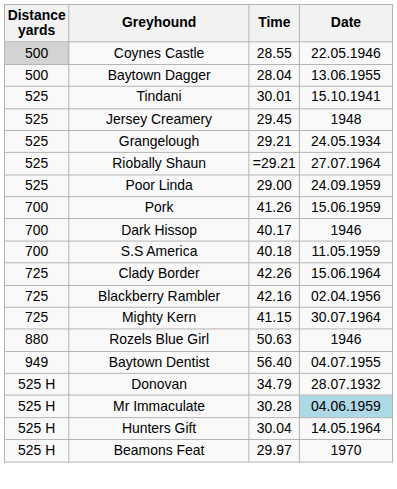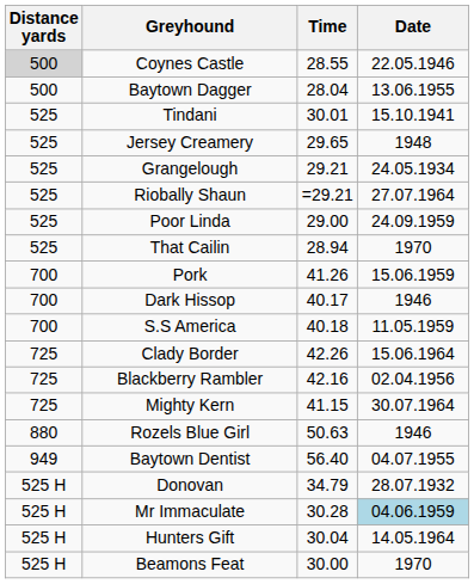 <table class="wikitable" style="font-size: 100%">
 <tr>
 <th width=50>Distance <br>yards</th>
 <th width=200>Greyhound</th>
 <th width=50>Time</th>
 <th width=100>Date</th>
 </tr>
 <tr align=center>
 <td style="background: lightgrey;">500</td>
 <td>Coynes Castle</td>
 <td>28.55</td>
 <td>22.05.1946</td>
 </tr>
 <tr align=center>
 <td>500</td>
 <td>Baytown Dagger</td>
 <td>28.04</td>
 <td>13.06.1955</td>
 </tr>
 <tr align=center>
 <td>525</td>
 <td>Tindani</td>
 <td>30.01</td>
 <td>15.10.1941</td>
 </tr>
 <tr align=center>
 <td>525</td>
 <td>Jersey Creamery</td>
-<td>29.45</td>
+<td>29.65</td>
 <td>1948</td>
 </tr>
 <tr align=center>
 <td>525</td>
 <td>Grangelough</td>
 <td>29.21</td>
 <td>24.05.1934</td>
 </tr>
 <tr align=center>
 <td>525</td>
 <td>Riobally Shaun</td>
 <td>=29.21</td>
 <td>27.07.1964</td>
 </tr>
 <tr align=center>
 <td>525</td>
 <td>Poor Linda</td>
 <td>29.00</td>
 <td>24.09.1959</td>
+</tr>
+<tr align=center>
+<td>525</td>
+<td>That Cailin</td>
+<td>28.94</td>
+<td>1970</td>
 </tr>
 <tr align=center>
 <td>700</td>
 <td>Pork</td>
 <td>41.26</td>
 <td>15.06.1959</td>
 </tr>
 <tr align=center>
 <td>700</td>
 <td>Dark Hissop</td>
 <td>40.17</td>
 <td>1946</td>
 </tr>
 <tr align=center>
 <td>700</td>
 <td>S.S America</td>
 <td>40.18</td>
 <td>11.05.1959</td>
 </tr>
 <tr align=center>
 <td>725</td>
 <td>Clady Border</td>
 <td>42.26</td>
 <td>15.06.1964</td>
 </tr>
 <tr align=center>
 <td>725</td>
 <td>Blackberry Rambler</td>
 <td>42.16</td>
 <td>02.04.1956</td>
 </tr>
 <tr align=center>
 <td>725</td>
 <td>Mighty Kern</td>
 <td>41.15</td>
 <td>30.07.1964</td>
 </tr>
 <tr align=center>
 <td>880</td>
 <td>Rozels Blue Girl</td>
 <td>50.63</td>
 <td>1946</td>
 </tr>
 <tr align=center>
 <td>949</td>
 <td>Baytown Dentist</td>
 <td>56.40</td>
 <td>04.07.1955</td>
 </tr>
 <tr align=center>
 <td>525 H</td>
 <td>Donovan</td>
 <td>34.79</td>
 <td>28.07.1932</td>
 </tr>
 <tr align=center>
 <td>525 H</td>
 <td>Mr Immaculate</td>
 <td>30.28</td>
 <td style="background: lightblue;">04.06.1959</td>
 </tr>
 <tr align=center>
 <td>525 H</td>
 <td>Hunters Gift</td>
 <td>30.04</td>
 <td>14.05.1964</td>
 </tr>
 <tr align=center>
 <td>525 H</td>
 <td>Beamons Feat</td>
-<td>29.97</td>
+<td>30.00</td>
 <td>1970</td>
 </tr>
 </table>
